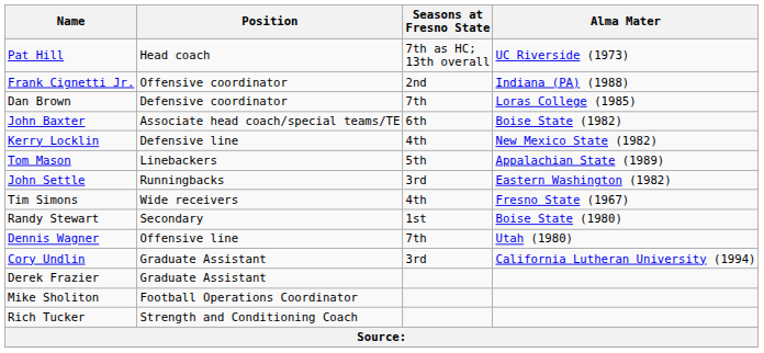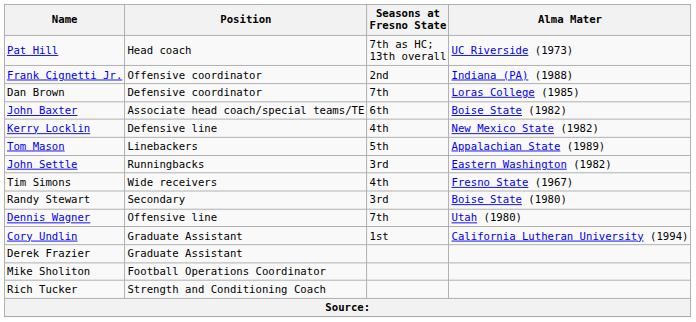 <table class="wikitable" border="1" style="font-size:90%;">
 <tr>
 <th>Name</th>
 <th>Position</th>
 <th>Seasons at<br>Fresno State</th>
 <th>Alma Mater</th>
 </tr>
 <tr>
 <td><a href='#'>Pat Hill</a></td>
 <td>Head coach</td>
 <td>7th as HC;<br>13th overall</td>
 <td><a href='#'>UC Riverside</a> (1973)</td>
 </tr>
 <tr>
 <td><a href='#'>Frank Cignetti Jr.</a></td>
 <td>Offensive coordinator</td>
 <td>2nd</td>
 <td><a href='#'>Indiana (PA)</a> (1988)</td>
 </tr>
 <tr>
 <td>Dan Brown</td>
 <td>Defensive coordinator</td>
 <td>7th</td>
 <td><a href='#'>Loras College</a> (1985)</td>
 </tr>
 <tr>
 <td><a href='#'>John Baxter</a></td>
 <td>Associate head coach/special teams/TE</td>
 <td>6th</td>
 <td><a href='#'>Boise State</a> (1982)</td>
 </tr>
 <tr>
 <td><a href='#'>Kerry Locklin</a></td>
 <td>Defensive line</td>
 <td>4th</td>
 <td><a href='#'>New Mexico State</a> (1982)</td>
 </tr>
 <tr>
 <td><a href='#'>Tom Mason</a></td>
 <td>Linebackers</td>
 <td>5th</td>
 <td><a href='#'>Appalachian State</a> (1989)</td>
 </tr>
 <tr>
 <td><a href='#'>John Settle</a></td>
 <td>Runningbacks</td>
 <td>3rd</td>
 <td><a href='#'>Eastern Washington</a> (1982)</td>
 </tr>
 <tr>
 <td>Tim Simons</td>
 <td>Wide receivers</td>
 <td>4th</td>
 <td><a href='#'>Fresno State</a> (1967)</td>
 </tr>
 <tr>
 <td>Randy Stewart</td>
 <td>Secondary</td>
-<td>1st</td>
+<td>3rd</td>
 <td><a href='#'>Boise State</a> (1980)</td>
 </tr>
 <tr>
 <td><a href='#'>Dennis Wagner</a></td>
 <td>Offensive line</td>
 <td>7th</td>
 <td><a href='#'>Utah</a> (1980)</td>
 </tr>
 <tr>
 <td><a href='#'>Cory Undlin</a></td>
 <td>Graduate Assistant</td>
-<td>3rd</td>
+<td>1st</td>
 <td><a href='#'>California Lutheran University</a> (1994)</td>
 </tr>
 <tr>
 <td>Derek Frazier</td>
 <td>Graduate Assistant</td>
 <td></td>
 <td></td>
 </tr>
 <tr>
 <td>Mike Sholiton</td>
 <td>Football Operations Coordinator</td>
 <td></td>
 <td></td>
 </tr>
 <tr>
 <td>Rich Tucker</td>
 <td>Strength and Conditioning Coach</td>
 <td></td>
 <td></td>
 </tr>
 <tr>
 <th align=center colspan=4>Source:</th>
 </tr>
 <tr>
 </tr>
 </table>
